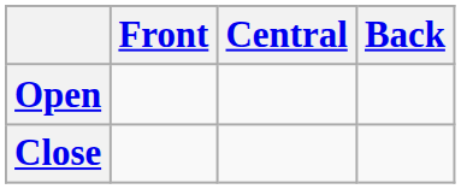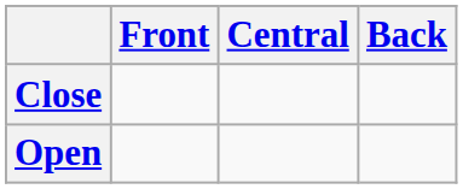 <table class="wikitable" style="text-align:center;">
 <tr>
 <th></th>
 <th><a href='#'>Front</a></th>
 <th><a href='#'>Central</a></th>
 <th><a href='#'>Back</a></th>
 </tr>
 <tr>
+<th><a href='#'>Close</a></th>
+<td>   </td>
+<td>   </td>
+<td>   </td>
+</tr>
+<tr>
 <th><a href='#'>Open</a></th>
 <td></td>
 <td>   </td>
 <td></td>
 </tr>
-<tr>
-<th><a href='#'>Close</a></th>
-<td>   </td>
-<td>   </td>
-<td>   </td>
-</tr>
 </table>
